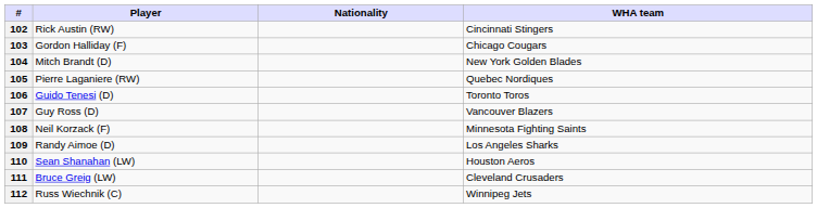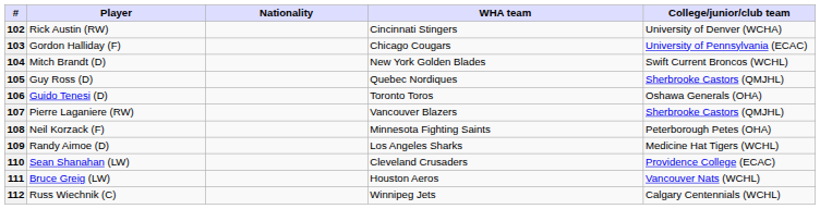 <table class="wikitable">
 <tr>
 <th style="background:#ddf; width:2.75%;">#</th>
 <th style="background:#ddf; width:22.0%;">Player</th>
 <th style="background:#ddf; width:20.0%;">Nationality</th>
 <th style="background:#ddf; width:34.0%;">WHA team</th>
+<th style="background:#ddf; width:100.0%;">College/junior/club team</th>
 </tr>
 <tr>
 <th>102</th>
 <td>Rick Austin (RW)</td>
 <td></td>
 <td>Cincinnati Stingers</td>
+<td>University of Denver (WCHA)</td>
 </tr>
 <tr>
 <th>103</th>
 <td>Gordon Halliday (F)</td>
 <td></td>
 <td>Chicago Cougars</td>
+<td><a href='#'>University of Pennsylvania</a> (ECAC)</td>
 </tr>
 <tr>
 <th>104</th>
 <td>Mitch Brandt (D)</td>
 <td></td>
 <td>New York Golden Blades</td>
+<td>Swift Current Broncos (WCHL)</td>
 </tr>
 <tr>
 <th>105</th>
-<td>Pierre Laganiere (RW)</td>
+<td>Guy Ross (D)</td>
 <td></td>
 <td>Quebec Nordiques</td>
+<td><a href='#'>Sherbrooke Castors</a> (QMJHL)</td>
 </tr>
 <tr>
 <th>106</th>
 <td><a href='#'>Guido Tenesi</a> (D)</td>
 <td></td>
 <td>Toronto Toros</td>
+<td>Oshawa Generals (OHA)</td>
 </tr>
 <tr>
 <th>107</th>
-<td>Guy Ross (D)</td>
+<td>Pierre Laganiere (RW)</td>
 <td></td>
 <td>Vancouver Blazers</td>
+<td><a href='#'>Sherbrooke Castors</a> (QMJHL)</td>
 </tr>
 <tr>
 <th>108</th>
 <td>Neil Korzack (F)</td>
 <td></td>
 <td>Minnesota Fighting Saints</td>
+<td>Peterborough Petes (OHA)</td>
 </tr>
 <tr>
 <th>109</th>
 <td>Randy Aimoe (D)</td>
 <td></td>
 <td>Los Angeles Sharks</td>
+<td>Medicine Hat Tigers (WCHL)</td>
 </tr>
 <tr>
 <th>110</th>
 <td><a href='#'>Sean Shanahan</a> (LW)</td>
 <td></td>
-<td>Houston Aeros</td>
+<td>Cleveland Crusaders</td>
+<td><a href='#'>Providence College</a> (ECAC)</td>
 </tr>
 <tr>
 <th>111</th>
 <td><a href='#'>Bruce Greig</a> (LW)</td>
 <td></td>
-<td>Cleveland Crusaders</td>
+<td>Houston Aeros</td>
+<td><a href='#'>Vancouver Nats</a> (WCHL)</td>
 </tr>
 <tr>
 <th>112</th>
 <td>Russ Wiechnik (C)</td>
 <td></td>
 <td>Winnipeg Jets</td>
+<td>Calgary Centennials (WCHL)</td>
 </tr>
 </table>
